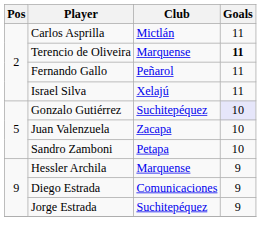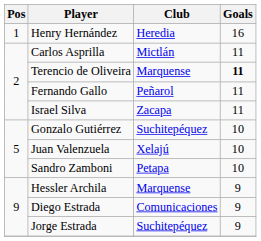 <table class="wikitable">
 <tr>
 <th>Pos</th>
 <th>Player</th>
 <th>Club</th>
 <th>Goals</th>
+</tr>
+<tr>
+<td align=center rowspan=1>1</td>
+<td> Henry Hernández</td>
+<td><a href='#'>Heredia</a></td>
+<td align=center>16</td>
 </tr>
 <tr>
 <td align=center rowspan=4>2</td>
 <td> Carlos Asprilla</td>
 <td><a href='#'>Mictlán</a></td>
 <td align=center>11</td>
 </tr>
 <tr>
 <td> Terencio de Oliveira</td>
 <td><a href='#'>Marquense</a></td>
 <td align=center><strong>11</strong></td>
 </tr>
 <tr>
 <td> Fernando Gallo</td>
 <td><a href='#'>Peñarol</a></td>
 <td align=center>11</td>
 </tr>
 <tr>
 <td> Israel Silva</td>
-<td><a href='#'>Xelajú</a></td>
+<td><a href='#'>Zacapa</a></td>
 <td align=center>11</td>
 </tr>
 <tr>
 <td align=center rowspan=3>5</td>
 <td> Gonzalo Gutiérrez</td>
 <td><a href='#'>Suchitepéquez</a></td>
-<td align=center style="background: lavender;">10</td>
+<td align=center>10</td>
 </tr>
 <tr>
 <td> Juan Valenzuela</td>
-<td><a href='#'>Zacapa</a></td>
+<td><a href='#'>Xelajú</a></td>
 <td align=center>10</td>
 </tr>
 <tr>
 <td> Sandro Zamboni</td>
 <td><a href='#'>Petapa</a></td>
 <td align=center>10</td>
 </tr>
 <tr>
 <td align=center rowspan=3>9</td>
 <td> Hessler Archila</td>
 <td><a href='#'>Marquense</a></td>
 <td align=center>9</td>
 </tr>
 <tr>
 <td> Diego Estrada</td>
 <td><a href='#'>Comunicaciones</a></td>
 <td align=center>9</td>
 </tr>
 <tr>
 <td> Jorge Estrada</td>
 <td><a href='#'>Suchitepéquez</a></td>
 <td align=center>9</td>
 </tr>
 <tr>
 </tr>
 </table>
